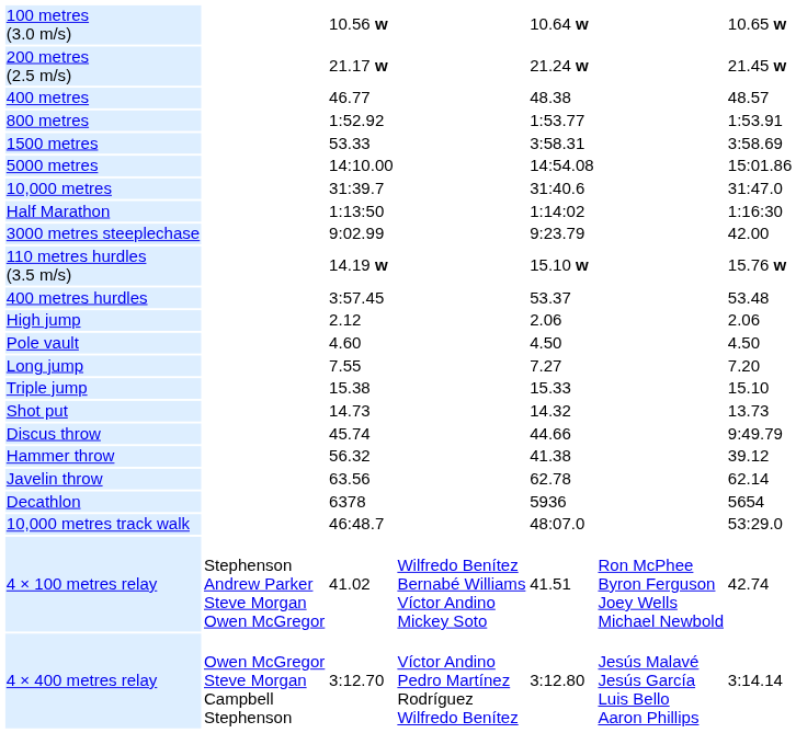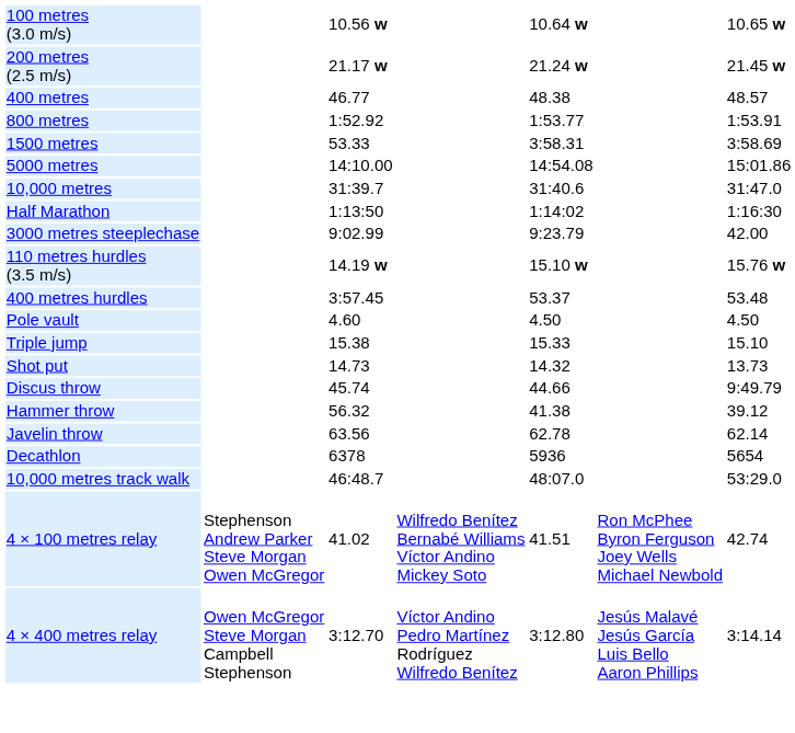 <table>
 <tr>
 <td bgcolor = DDEEFF><a href='#'>100 metres</a> <br> (3.0 m/s)</td>
 <td></td>
 <td>10.56 <strong>w</strong></td>
 <td></td>
 <td>10.64 <strong>w</strong></td>
 <td></td>
 <td>10.65 <strong>w</strong></td>
 </tr>
 <tr>
 <td bgcolor = DDEEFF><a href='#'>200 metres</a> <br> (2.5 m/s)</td>
 <td></td>
 <td>21.17 <strong>w</strong></td>
 <td></td>
 <td>21.24 <strong>w</strong></td>
 <td></td>
 <td>21.45 <strong>w</strong></td>
 </tr>
 <tr>
 <td bgcolor = DDEEFF><a href='#'>400 metres</a></td>
 <td></td>
 <td>46.77</td>
 <td></td>
 <td>48.38</td>
 <td></td>
 <td>48.57</td>
 </tr>
 <tr>
 <td bgcolor = DDEEFF><a href='#'>800 metres</a></td>
 <td></td>
 <td>1:52.92</td>
 <td></td>
 <td>1:53.77</td>
 <td></td>
 <td>1:53.91</td>
 </tr>
 <tr>
 <td bgcolor = DDEEFF><a href='#'>1500 metres</a></td>
 <td></td>
 <td>53.33</td>
 <td></td>
 <td>3:58.31</td>
 <td></td>
 <td>3:58.69</td>
 </tr>
 <tr>
 <td bgcolor = DDEEFF><a href='#'>5000 metres</a></td>
 <td></td>
 <td>14:10.00</td>
 <td></td>
 <td>14:54.08</td>
 <td></td>
 <td>15:01.86</td>
 </tr>
 <tr>
 <td bgcolor = DDEEFF><a href='#'>10,000 metres</a></td>
 <td></td>
 <td>31:39.7</td>
 <td></td>
 <td>31:40.6</td>
 <td></td>
 <td>31:47.0</td>
 </tr>
 <tr>
 <td bgcolor = DDEEFF><a href='#'>Half Marathon</a></td>
 <td></td>
 <td>1:13:50</td>
 <td></td>
 <td>1:14:02</td>
 <td></td>
 <td>1:16:30</td>
 </tr>
 <tr>
 <td bgcolor = DDEEFF><a href='#'>3000 metres steeplechase</a></td>
 <td></td>
 <td>9:02.99</td>
 <td></td>
 <td>9:23.79</td>
 <td></td>
 <td>42.00</td>
 </tr>
 <tr>
 <td bgcolor = DDEEFF><a href='#'>110 metres hurdles</a> <br> (3.5 m/s)</td>
 <td></td>
 <td>14.19 <strong>w</strong></td>
 <td></td>
 <td>15.10 <strong>w</strong></td>
 <td></td>
 <td>15.76 <strong>w</strong></td>
 </tr>
 <tr>
 <td bgcolor = DDEEFF><a href='#'>400 metres hurdles</a></td>
 <td></td>
 <td>3:57.45</td>
 <td></td>
 <td>53.37</td>
 <td></td>
 <td>53.48</td>
 </tr>
 <tr>
-<td bgcolor = DDEEFF><a href='#'>High jump</a></td>
-<td></td>
-<td>2.12</td>
-<td></td>
-<td>2.06</td>
-<td></td>
-<td>2.06</td>
-</tr>
-<tr>
 <td bgcolor = DDEEFF><a href='#'>Pole vault</a></td>
 <td></td>
 <td>4.60</td>
 <td></td>
 <td>4.50</td>
 <td></td>
 <td>4.50</td>
-</tr>
-<tr>
-<td bgcolor = DDEEFF><a href='#'>Long jump</a></td>
-<td></td>
-<td>7.55</td>
-<td></td>
-<td>7.27</td>
-<td></td>
-<td>7.20</td>
 </tr>
 <tr>
 <td bgcolor = DDEEFF><a href='#'>Triple jump</a></td>
 <td></td>
 <td>15.38</td>
 <td></td>
 <td>15.33</td>
 <td></td>
 <td>15.10</td>
 </tr>
 <tr>
 <td bgcolor = DDEEFF><a href='#'>Shot put</a></td>
 <td></td>
 <td>14.73</td>
 <td></td>
 <td>14.32</td>
 <td></td>
 <td>13.73</td>
 </tr>
 <tr>
 <td bgcolor = DDEEFF><a href='#'>Discus throw</a></td>
 <td></td>
 <td>45.74</td>
 <td></td>
 <td>44.66</td>
 <td></td>
 <td>9:49.79</td>
 </tr>
 <tr>
 <td bgcolor = DDEEFF><a href='#'>Hammer throw</a></td>
 <td></td>
 <td>56.32</td>
 <td></td>
 <td>41.38</td>
 <td></td>
 <td>39.12</td>
 </tr>
 <tr>
 <td bgcolor = DDEEFF><a href='#'>Javelin throw</a></td>
 <td></td>
 <td>63.56</td>
 <td></td>
 <td>62.78</td>
 <td></td>
 <td>62.14</td>
 </tr>
 <tr>
 <td bgcolor = DDEEFF><a href='#'>Decathlon</a></td>
 <td></td>
 <td>6378</td>
 <td></td>
 <td>5936</td>
 <td></td>
 <td>5654</td>
 </tr>
 <tr>
 <td bgcolor = DDEEFF><a href='#'>10,000 metres track walk</a></td>
 <td></td>
 <td>46:48.7</td>
 <td></td>
 <td>48:07.0</td>
 <td></td>
 <td>53:29.0</td>
 </tr>
 <tr>
 <td bgcolor = DDEEFF><a href='#'>4 × 100 metres relay</a></td>
 <td> <br> Stephenson <br> <a href='#'>Andrew Parker</a> <br> <a href='#'>Steve Morgan</a> <br> <a href='#'>Owen McGregor</a></td>
 <td>41.02</td>
 <td> <br> <a href='#'>Wilfredo Benítez</a> <br> <a href='#'>Bernabé Williams</a> <br> <a href='#'>Víctor Andino</a> <br> <a href='#'>Mickey Soto</a></td>
 <td>41.51</td>
 <td> <br> <a href='#'>Ron McPhee</a> <br> <a href='#'>Byron Ferguson</a> <br> <a href='#'>Joey Wells</a> <br> <a href='#'>Michael Newbold</a></td>
 <td>42.74</td>
 </tr>
 <tr>
 <td bgcolor = DDEEFF><a href='#'>4 × 400 metres relay</a></td>
 <td> <br> <a href='#'>Owen McGregor</a> <br> <a href='#'>Steve Morgan</a> <br> Campbell <br> Stephenson</td>
 <td>3:12.70</td>
 <td> <br> <a href='#'>Víctor Andino</a> <br> <a href='#'>Pedro Martínez</a> <br> Rodríguez <br> <a href='#'>Wilfredo Benítez</a></td>
 <td>3:12.80</td>
 <td> <br> <a href='#'>Jesús Malavé</a> <br> <a href='#'>Jesús García</a> <br> <a href='#'>Luis Bello</a> <br> <a href='#'>Aaron Phillips</a></td>
 <td>3:14.14</td>
 </tr>
 </table>
